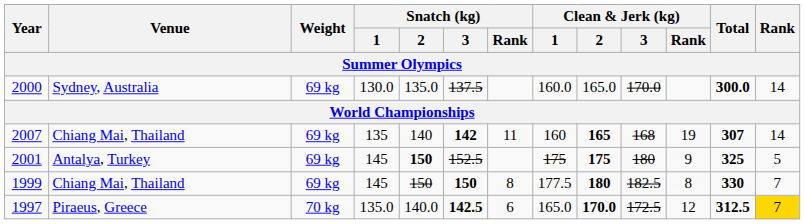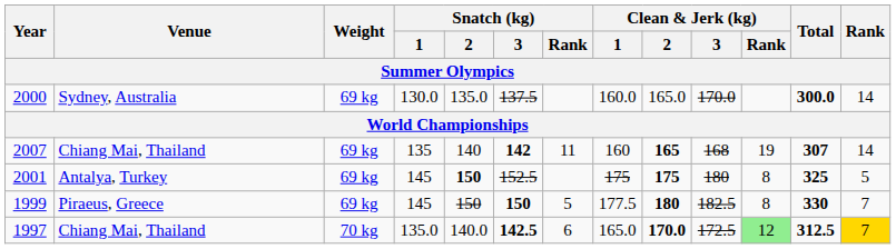 <table class="wikitable" style="text-align:center;">
 <tr>
 <th rowspan=2 width=40>Year</th>
 <th rowspan=2 width=250>Venue</th>
 <th rowspan=2 width=60>Weight</th>
 <th colspan=4>Snatch (kg)</th>
 <th colspan=4>Clean & Jerk (kg)</th>
 <th rowspan=2 width=40>Total</th>
 <th rowspan=2 width=40>Rank</th>
 </tr>
 <tr>
 <th width=40>1</th>
 <th width=40>2</th>
 <th width=40>3</th>
 <th width=40>Rank</th>
 <th width=40>1</th>
 <th width=40>2</th>
 <th width=40>3</th>
 <th width=40>Rank</th>
 </tr>
 <tr>
 <th colspan=13><a href='#'>Summer Olympics</a></th>
 </tr>
 <tr>
 <td><a href='#'>2000</a></td>
 <td align=left> <a href='#'>Sydney</a>, <a href='#'>Australia</a></td>
 <td><a href='#'>69 kg</a></td>
 <td>130.0</td>
 <td>135.0</td>
 <td><s>137.5 </s></td>
 <td></td>
 <td>160.0</td>
 <td>165.0</td>
 <td><s>170.0 </s></td>
 <td></td>
 <td><strong>300.0</strong></td>
 <td>14</td>
 </tr>
 <tr>
 <th colspan=13><a href='#'>World Championships</a></th>
 </tr>
 <tr>
 <td><a href='#'>2007</a></td>
 <td align=left> <a href='#'>Chiang Mai</a>, <a href='#'>Thailand</a></td>
 <td><a href='#'>69 kg</a></td>
 <td>135</td>
 <td>140</td>
 <td><strong>142</strong></td>
 <td>11</td>
 <td>160</td>
 <td><strong>165</strong></td>
 <td><s>168 </s></td>
 <td>19</td>
 <td><strong>307</strong></td>
 <td>14</td>
 </tr>
 <tr>
 <td><a href='#'>2001</a></td>
 <td align=left> <a href='#'>Antalya</a>, <a href='#'>Turkey</a></td>
 <td><a href='#'>69 kg</a></td>
 <td>145</td>
 <td><strong>150</strong></td>
 <td><s>152.5 </s></td>
 <td></td>
 <td><s>175 </s></td>
 <td><strong>175</strong></td>
 <td><s>180 </s></td>
-<td>9</td>
+<td>8</td>
 <td><strong>325</strong></td>
 <td>5</td>
 </tr>
 <tr>
 <td><a href='#'>1999</a></td>
-<td align=left> <a href='#'>Chiang Mai</a>, <a href='#'>Thailand</a></td>
+<td align=left> <a href='#'>Piraeus</a>, <a href='#'>Greece</a></td>
 <td><a href='#'>69 kg</a></td>
 <td>145</td>
 <td><s>150 </s></td>
 <td><strong>150</strong></td>
-<td>8</td>
+<td>5</td>
 <td>177.5</td>
 <td><strong>180</strong></td>
 <td><s>182.5 </s></td>
 <td>8</td>
 <td><strong>330</strong></td>
 <td>7</td>
 </tr>
 <tr>
 <td><a href='#'>1997</a></td>
-<td align=left> <a href='#'>Piraeus</a>, <a href='#'>Greece</a></td>
+<td align=left> <a href='#'>Chiang Mai</a>, <a href='#'>Thailand</a></td>
 <td><a href='#'>70 kg</a></td>
 <td>135.0</td>
 <td>140.0</td>
 <td><strong>142.5</strong></td>
 <td>6</td>
 <td>165.0</td>
 <td><strong>170.0</strong></td>
 <td><s>172.5 </s></td>
-<td>12</td>
+<td style="background: lightgreen;">12</td>
 <td><strong>312.5</strong></td>
 <td style="background: gold;">7</td>
 </tr>
 </table>
